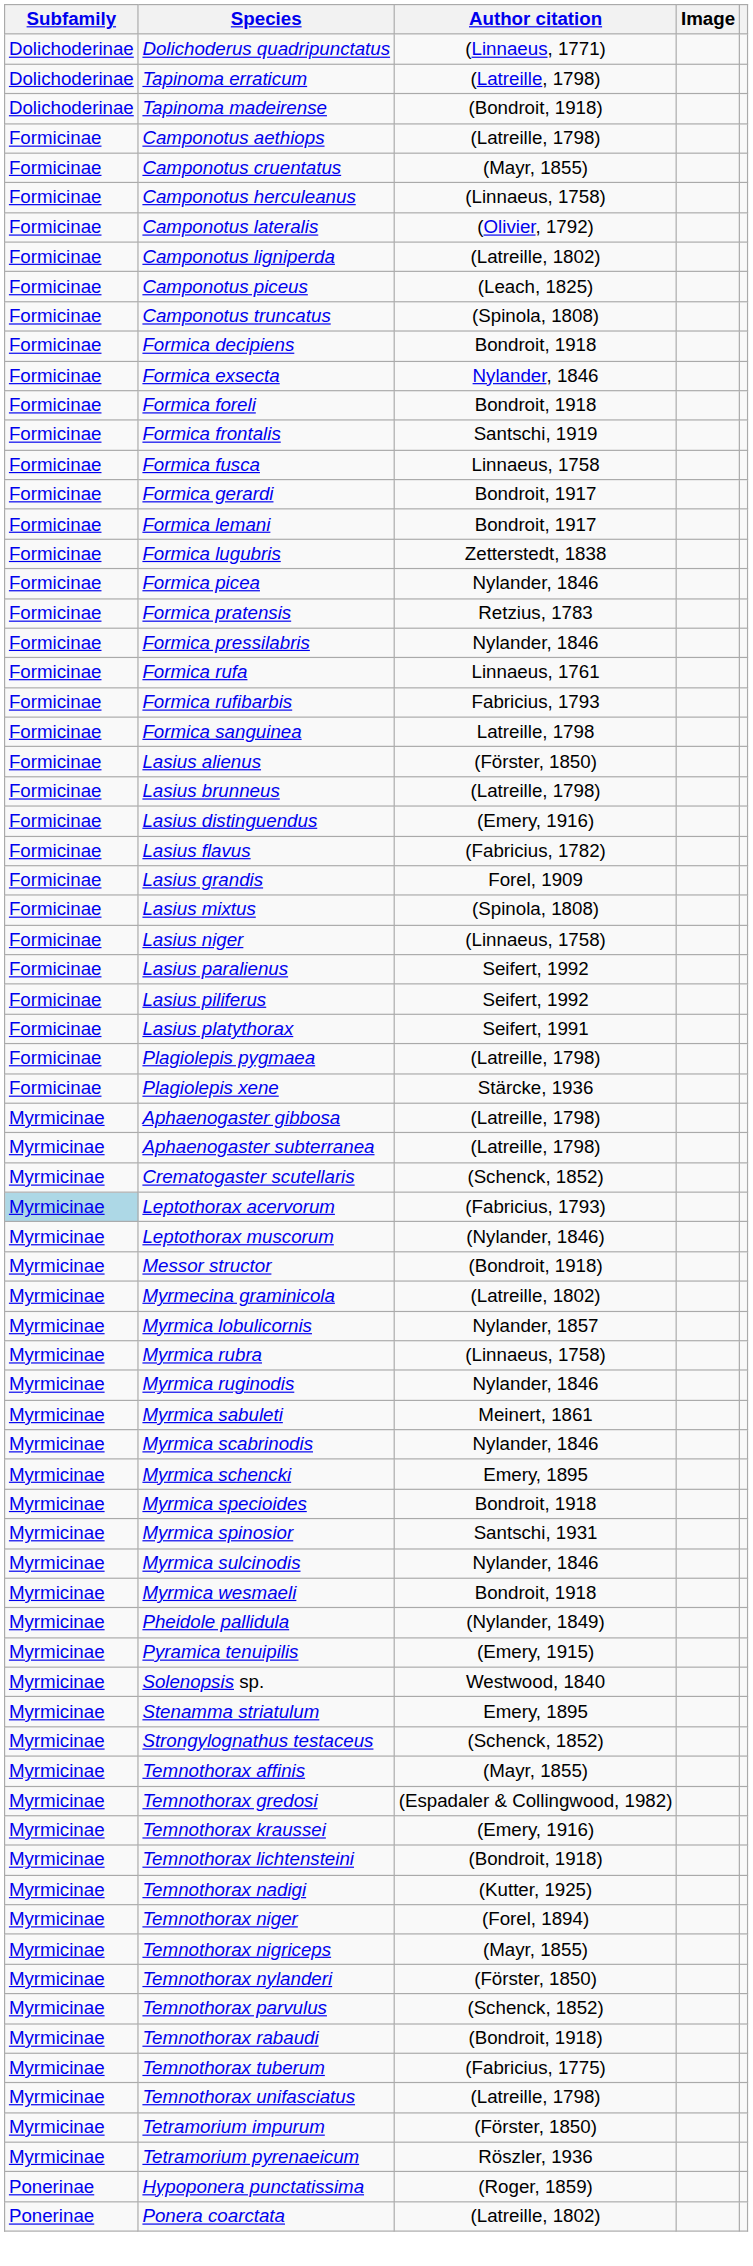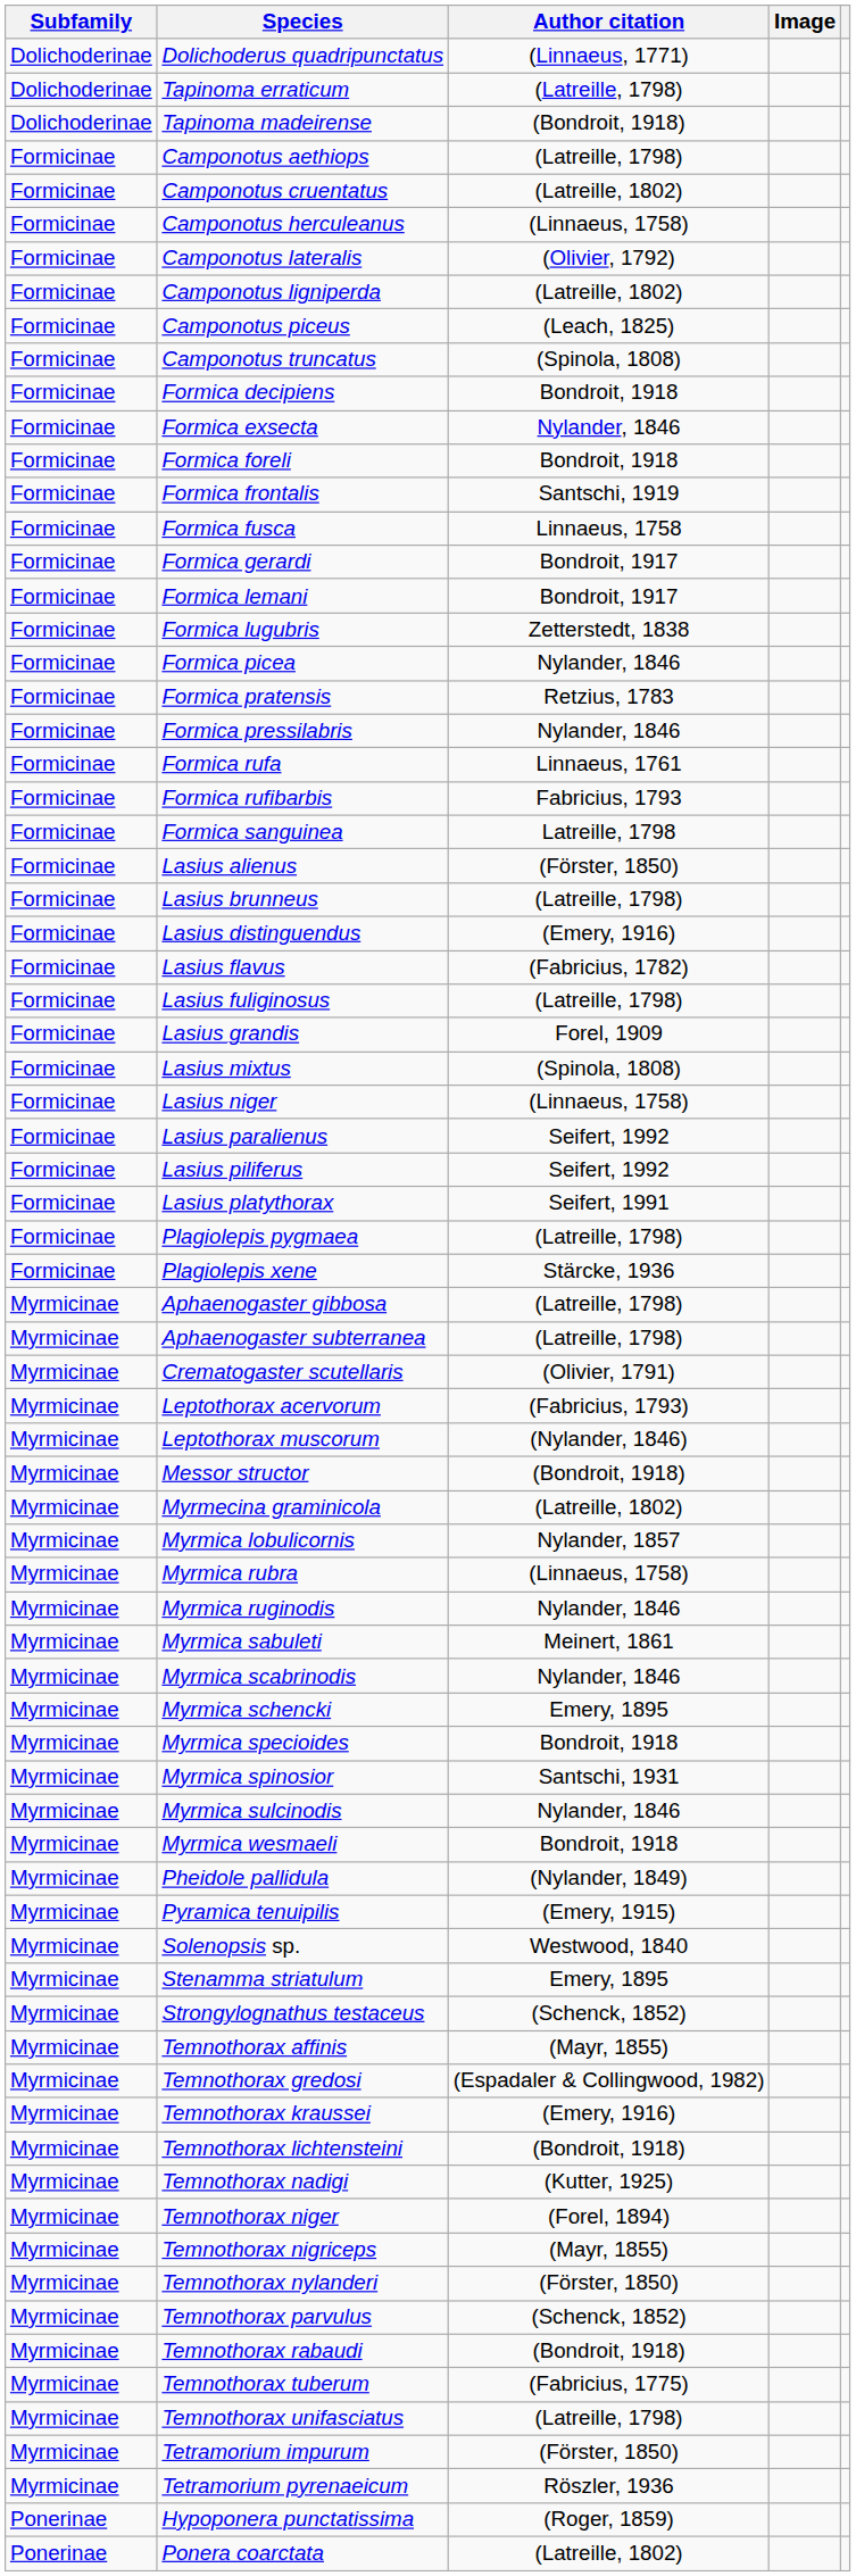 <table class="sortable wikitable">
 <tr>
 <th><a href='#'>Subfamily</a></th>
 <th><a href='#'>Species</a></th>
 <th><a href='#'>Author citation</a></th>
 <th class="unsortable">Image</th>
 <th class="unsortable"></th>
 </tr>
 <tr>
 <td><a href='#'>Dolichoderinae</a></td>
 <td><em><a href='#'>Dolichoderus quadripunctatus</a></em></td>
 <td style="text-align: center;">(<a href='#'>Linnaeus</a>, 1771)</td>
 <td></td>
 <td style="text-align: center;"></td>
 </tr>
 <tr>
 <td><a href='#'>Dolichoderinae</a></td>
 <td><em><a href='#'>Tapinoma erraticum</a></em></td>
 <td style="text-align: center;">(<a href='#'>Latreille</a>, 1798)</td>
 <td></td>
 <td style="text-align: center;">    </td>
 </tr>
 <tr>
 <td><a href='#'>Dolichoderinae</a></td>
 <td><em><a href='#'>Tapinoma madeirense</a></em></td>
 <td style="text-align: center;">(Bondroit, 1918)</td>
 <td></td>
 <td style="text-align: center;"></td>
 </tr>
 <tr>
 <td><a href='#'>Formicinae</a></td>
 <td><em><a href='#'>Camponotus aethiops</a></em></td>
 <td style="text-align: center;">(Latreille, 1798)</td>
 <td></td>
 <td style="text-align: center;"></td>
 </tr>
 <tr>
 <td><a href='#'>Formicinae</a></td>
 <td><em><a href='#'>Camponotus cruentatus</a></em></td>
-<td style="text-align: center;">(Mayr, 1855)</td>
+<td style="text-align: center;">(Latreille, 1802)</td>
 <td></td>
 <td style="text-align: center;"></td>
 </tr>
 <tr>
 <td><a href='#'>Formicinae</a></td>
 <td><em><a href='#'>Camponotus herculeanus</a></em></td>
 <td style="text-align: center;">(Linnaeus, 1758)</td>
 <td></td>
 <td style="text-align: center;">  </td>
 </tr>
 <tr>
 <td><a href='#'>Formicinae</a></td>
 <td><em><a href='#'>Camponotus lateralis</a></em></td>
 <td style="text-align: center;">(<a href='#'>Olivier</a>, 1792)</td>
 <td></td>
 <td style="text-align: center;"></td>
 </tr>
 <tr>
 <td><a href='#'>Formicinae</a></td>
 <td><em><a href='#'>Camponotus ligniperda</a></em></td>
 <td style="text-align: center;">(Latreille, 1802)</td>
 <td></td>
 <td style="text-align: center;">    </td>
 </tr>
 <tr>
 <td><a href='#'>Formicinae</a></td>
 <td><em><a href='#'>Camponotus piceus</a></em></td>
 <td style="text-align: center;">(Leach, 1825)</td>
 <td></td>
 <td style="text-align: center;"></td>
 </tr>
 <tr>
 <td><a href='#'>Formicinae</a></td>
 <td><em><a href='#'>Camponotus truncatus</a></em></td>
 <td style="text-align: center;">(Spinola, 1808)</td>
 <td></td>
 <td style="text-align: center;"></td>
 </tr>
 <tr>
 <td><a href='#'>Formicinae</a></td>
 <td><em><a href='#'>Formica decipiens</a></em></td>
 <td style="text-align: center;">Bondroit, 1918</td>
 <td></td>
 <td style="text-align: center;">  </td>
 </tr>
 <tr>
 <td><a href='#'>Formicinae</a></td>
 <td><em><a href='#'>Formica exsecta</a></em></td>
 <td style="text-align: center;"><a href='#'>Nylander</a>, 1846</td>
 <td></td>
 <td style="text-align: center;"></td>
 </tr>
 <tr>
 <td><a href='#'>Formicinae</a></td>
 <td><em><a href='#'>Formica foreli</a></em></td>
 <td style="text-align: center;">Bondroit, 1918</td>
 <td></td>
 <td style="text-align: center;">  </td>
 </tr>
 <tr>
 <td><a href='#'>Formicinae</a></td>
 <td><em><a href='#'>Formica frontalis</a></em></td>
 <td style="text-align: center;">Santschi, 1919</td>
 <td></td>
 <td style="text-align: center;">  </td>
 </tr>
 <tr>
 <td><a href='#'>Formicinae</a></td>
 <td><em><a href='#'>Formica fusca</a></em></td>
 <td style="text-align: center;">Linnaeus, 1758</td>
 <td></td>
 <td style="text-align: center;">    </td>
 </tr>
 <tr>
 <td><a href='#'>Formicinae</a></td>
 <td><em><a href='#'>Formica gerardi</a></em></td>
 <td style="text-align: center;">Bondroit, 1917</td>
 <td></td>
 <td style="text-align: center;"></td>
 </tr>
 <tr>
 <td><a href='#'>Formicinae</a></td>
 <td><em><a href='#'>Formica lemani</a></em></td>
 <td style="text-align: center;">Bondroit, 1917</td>
 <td></td>
 <td style="text-align: center;">  </td>
 </tr>
 <tr>
 <td><a href='#'>Formicinae</a></td>
 <td><em><a href='#'>Formica lugubris</a></em></td>
 <td style="text-align: center;">Zetterstedt, 1838</td>
 <td></td>
 <td style="text-align: center;">   </td>
 </tr>
 <tr>
 <td><a href='#'>Formicinae</a></td>
 <td><em><a href='#'>Formica picea</a></em></td>
 <td style="text-align: center;">Nylander, 1846</td>
 <td></td>
 <td style="text-align: center;">  </td>
 </tr>
 <tr>
 <td><a href='#'>Formicinae</a></td>
 <td><em><a href='#'>Formica pratensis</a></em></td>
 <td style="text-align: center;">Retzius, 1783</td>
 <td></td>
 <td style="text-align: center;">  </td>
 </tr>
 <tr>
 <td><a href='#'>Formicinae</a></td>
 <td><em><a href='#'>Formica pressilabris</a></em></td>
 <td style="text-align: center;">Nylander, 1846</td>
 <td></td>
 <td style="text-align: center;">  </td>
 </tr>
 <tr>
 <td><a href='#'>Formicinae</a></td>
 <td><em><a href='#'>Formica rufa</a></em></td>
 <td style="text-align: center;">Linnaeus, 1761</td>
 <td></td>
 <td style="text-align: center;">   </td>
 </tr>
 <tr>
 <td><a href='#'>Formicinae</a></td>
 <td><em><a href='#'>Formica rufibarbis</a></em></td>
 <td style="text-align: center;">Fabricius, 1793</td>
 <td></td>
 <td style="text-align: center;">    </td>
 </tr>
 <tr>
 <td><a href='#'>Formicinae</a></td>
 <td><em><a href='#'>Formica sanguinea</a></em></td>
 <td style="text-align: center;">Latreille, 1798</td>
 <td></td>
 <td style="text-align: center;">  </td>
 </tr>
 <tr>
 <td><a href='#'>Formicinae</a></td>
 <td><em><a href='#'>Lasius alienus</a></em></td>
 <td style="text-align: center;">(Förster, 1850)</td>
 <td></td>
 <td style="text-align: center;">   </td>
 </tr>
 <tr>
 <td><a href='#'>Formicinae</a></td>
 <td><em><a href='#'>Lasius brunneus</a></em></td>
 <td style="text-align: center;">(Latreille, 1798)</td>
 <td></td>
 <td style="text-align: center;"> </td>
 </tr>
 <tr>
 <td><a href='#'>Formicinae</a></td>
 <td><em><a href='#'>Lasius distinguendus</a></em></td>
 <td style="text-align: center;">(Emery, 1916)</td>
 <td></td>
 <td style="text-align: center;"> </td>
 </tr>
 <tr>
 <td><a href='#'>Formicinae</a></td>
 <td><em><a href='#'>Lasius flavus</a></em></td>
 <td style="text-align: center;">(Fabricius, 1782)</td>
 <td></td>
 <td style="text-align: center;">  </td>
 </tr>
 <tr>
 <td><a href='#'>Formicinae</a></td>
+<td><em><a href='#'>Lasius fuliginosus</a></em></td>
+<td style="text-align: center;">(Latreille, 1798)</td>
+<td></td>
+<td style="text-align: center;"></td>
+</tr>
+<tr>
+<td><a href='#'>Formicinae</a></td>
 <td><em><a href='#'>Lasius grandis</a></em></td>
 <td style="text-align: center;">Forel, 1909</td>
 <td></td>
 <td style="text-align: center;">    </td>
 </tr>
 <tr>
 <td><a href='#'>Formicinae</a></td>
 <td><em><a href='#'>Lasius mixtus</a></em></td>
 <td style="text-align: center;">(Spinola, 1808)</td>
 <td></td>
 <td style="text-align: center;">   </td>
 </tr>
 <tr>
 <td><a href='#'>Formicinae</a></td>
 <td><em><a href='#'>Lasius niger</a></em></td>
 <td style="text-align: center;">(Linnaeus, 1758)</td>
 <td></td>
 <td style="text-align: center;"></td>
 </tr>
 <tr>
 <td><a href='#'>Formicinae</a></td>
 <td><em><a href='#'>Lasius paralienus</a></em></td>
 <td style="text-align: center;">Seifert, 1992</td>
 <td></td>
 <td style="text-align: center;"> </td>
 </tr>
 <tr>
 <td><a href='#'>Formicinae</a></td>
 <td><em><a href='#'>Lasius piliferus</a></em></td>
 <td style="text-align: center;">Seifert, 1992</td>
 <td></td>
 <td style="text-align: center;"></td>
 </tr>
 <tr>
 <td><a href='#'>Formicinae</a></td>
 <td><em><a href='#'>Lasius platythorax</a></em></td>
 <td style="text-align: center;">Seifert, 1991</td>
 <td></td>
 <td style="text-align: center;"></td>
 </tr>
 <tr>
 <td><a href='#'>Formicinae</a></td>
 <td><em><a href='#'>Plagiolepis pygmaea</a></em></td>
 <td style="text-align: center;">(Latreille, 1798)</td>
 <td></td>
 <td style="text-align: center;"></td>
 </tr>
 <tr>
 <td><a href='#'>Formicinae</a></td>
 <td><em><a href='#'>Plagiolepis xene</a></em></td>
 <td style="text-align: center;">Stärcke, 1936</td>
 <td></td>
 <td style="text-align: center;"></td>
 </tr>
 <tr>
 <td><a href='#'>Myrmicinae</a></td>
 <td><em><a href='#'>Aphaenogaster gibbosa</a></em></td>
 <td style="text-align: center;">(Latreille, 1798)</td>
 <td></td>
 <td style="text-align: center;"></td>
 </tr>
 <tr>
 <td><a href='#'>Myrmicinae</a></td>
 <td><em><a href='#'>Aphaenogaster subterranea</a></em></td>
 <td style="text-align: center;">(Latreille, 1798)</td>
 <td></td>
 <td style="text-align: center;"></td>
 </tr>
 <tr>
 <td><a href='#'>Myrmicinae</a></td>
 <td><em><a href='#'>Crematogaster scutellaris</a></em></td>
-<td style="text-align: center;">(Schenck, 1852)</td>
+<td style="text-align: center;">(Olivier, 1791)</td>
 <td></td>
 <td style="text-align: center;"></td>
 </tr>
 <tr>
-<td style="background: lightblue;"><a href='#'>Myrmicinae</a></td>
+<td><a href='#'>Myrmicinae</a></td>
 <td><em><a href='#'>Leptothorax acervorum</a></em></td>
 <td style="text-align: center;">(Fabricius, 1793)</td>
 <td></td>
 <td style="text-align: center;">  </td>
 </tr>
 <tr>
 <td><a href='#'>Myrmicinae</a></td>
 <td><em><a href='#'>Leptothorax muscorum</a></em></td>
 <td style="text-align: center;">(Nylander, 1846)</td>
 <td></td>
 <td style="text-align: center;">  </td>
 </tr>
 <tr>
 <td><a href='#'>Myrmicinae</a></td>
 <td><em><a href='#'>Messor structor</a></em></td>
 <td style="text-align: center;">(Bondroit, 1918)</td>
 <td></td>
 <td style="text-align: center;"></td>
 </tr>
 <tr>
 <td><a href='#'>Myrmicinae</a></td>
 <td><em><a href='#'>Myrmecina graminicola</a></em></td>
 <td style="text-align: center;">(Latreille, 1802)</td>
 <td></td>
 <td style="text-align: center;"></td>
 </tr>
 <tr>
 <td><a href='#'>Myrmicinae</a></td>
 <td><em><a href='#'>Myrmica lobulicornis</a></em></td>
 <td style="text-align: center;">Nylander, 1857</td>
 <td></td>
 <td style="text-align: center;">  </td>
 </tr>
 <tr>
 <td><a href='#'>Myrmicinae</a></td>
 <td><em><a href='#'>Myrmica rubra</a></em></td>
 <td style="text-align: center;">(Linnaeus, 1758)</td>
 <td></td>
 <td style="text-align: center;">   </td>
 </tr>
 <tr>
 <td><a href='#'>Myrmicinae</a></td>
 <td><em><a href='#'>Myrmica ruginodis</a></em></td>
 <td style="text-align: center;">Nylander, 1846</td>
 <td></td>
 <td style="text-align: center;">   </td>
 </tr>
 <tr>
 <td><a href='#'>Myrmicinae</a></td>
 <td><em><a href='#'>Myrmica sabuleti</a></em></td>
 <td style="text-align: center;">Meinert, 1861</td>
 <td></td>
 <td style="text-align: center;">  </td>
 </tr>
 <tr>
 <td><a href='#'>Myrmicinae</a></td>
 <td><em><a href='#'>Myrmica scabrinodis</a></em></td>
 <td style="text-align: center;">Nylander, 1846</td>
 <td></td>
 <td style="text-align: center;">   </td>
 </tr>
 <tr>
 <td><a href='#'>Myrmicinae</a></td>
 <td><em><a href='#'>Myrmica schencki</a></em></td>
 <td style="text-align: center;">Emery, 1895</td>
 <td></td>
 <td style="text-align: center;">  </td>
 </tr>
 <tr>
 <td><a href='#'>Myrmicinae</a></td>
 <td><em><a href='#'>Myrmica specioides</a></em></td>
 <td style="text-align: center;">Bondroit, 1918</td>
 <td></td>
 <td style="text-align: center;">   </td>
 </tr>
 <tr>
 <td><a href='#'>Myrmicinae</a></td>
 <td><em><a href='#'>Myrmica spinosior</a></em></td>
 <td style="text-align: center;">Santschi, 1931</td>
 <td></td>
 <td style="text-align: center;"></td>
 </tr>
 <tr>
 <td><a href='#'>Myrmicinae</a></td>
 <td><em><a href='#'>Myrmica sulcinodis</a></em></td>
 <td style="text-align: center;">Nylander, 1846</td>
 <td></td>
 <td style="text-align: center;">  </td>
 </tr>
 <tr>
 <td><a href='#'>Myrmicinae</a></td>
 <td><em><a href='#'>Myrmica wesmaeli</a></em></td>
 <td style="text-align: center;">Bondroit, 1918</td>
 <td></td>
 <td style="text-align: center;">  </td>
 </tr>
 <tr>
 <td><a href='#'>Myrmicinae</a></td>
 <td><em><a href='#'>Pheidole pallidula</a></em></td>
 <td style="text-align: center;">(Nylander, 1849)</td>
 <td></td>
 <td style="text-align: center;"></td>
 </tr>
 <tr>
 <td><a href='#'>Myrmicinae</a></td>
 <td><em><a href='#'>Pyramica tenuipilis</a></em></td>
 <td style="text-align: center;">(Emery, 1915)</td>
 <td></td>
 <td style="text-align: center;"> </td>
 </tr>
 <tr>
 <td><a href='#'>Myrmicinae</a></td>
 <td><em><a href='#'>Solenopsis</a></em> sp.</td>
 <td style="text-align: center;">Westwood, 1840</td>
 <td></td>
 <td style="text-align: center;"></td>
 </tr>
 <tr>
 <td><a href='#'>Myrmicinae</a></td>
 <td><em><a href='#'>Stenamma striatulum</a></em></td>
 <td style="text-align: center;">Emery, 1895</td>
 <td></td>
 <td style="text-align: center;"> </td>
 </tr>
 <tr>
 <td><a href='#'>Myrmicinae</a></td>
 <td><em><a href='#'>Strongylognathus testaceus</a></em></td>
 <td style="text-align: center;">(Schenck, 1852)</td>
 <td></td>
 <td style="text-align: center;">  </td>
 </tr>
 <tr>
 <td><a href='#'>Myrmicinae</a></td>
 <td><em><a href='#'>Temnothorax affinis</a></em></td>
 <td style="text-align: center;">(Mayr, 1855)</td>
 <td></td>
 <td style="text-align: center;">   </td>
 </tr>
 <tr>
 <td><a href='#'>Myrmicinae</a></td>
 <td><em><a href='#'>Temnothorax gredosi</a></em></td>
 <td style="text-align: center;">(Espadaler & Collingwood, 1982)</td>
 <td></td>
 <td style="text-align: center;">  </td>
 </tr>
 <tr>
 <td><a href='#'>Myrmicinae</a></td>
 <td><em><a href='#'>Temnothorax kraussei</a></em></td>
 <td style="text-align: center;">(Emery, 1916)</td>
 <td></td>
 <td style="text-align: center;"> </td>
 </tr>
 <tr>
 <td><a href='#'>Myrmicinae</a></td>
 <td><em><a href='#'>Temnothorax lichtensteini</a></em></td>
 <td style="text-align: center;">(Bondroit, 1918)</td>
 <td></td>
 <td style="text-align: center;"></td>
 </tr>
 <tr>
 <td><a href='#'>Myrmicinae</a></td>
 <td><em><a href='#'>Temnothorax nadigi</a></em></td>
 <td style="text-align: center;">(Kutter, 1925)</td>
 <td></td>
 <td style="text-align: center;"></td>
 </tr>
 <tr>
 <td><a href='#'>Myrmicinae</a></td>
 <td><em><a href='#'>Temnothorax niger</a></em></td>
 <td style="text-align: center;">(Forel, 1894)</td>
 <td></td>
 <td style="text-align: center;"></td>
 </tr>
 <tr>
 <td><a href='#'>Myrmicinae</a></td>
 <td><em><a href='#'>Temnothorax nigriceps</a></em></td>
 <td style="text-align: center;">(Mayr, 1855)</td>
 <td></td>
 <td style="text-align: center;"></td>
 </tr>
 <tr>
 <td><a href='#'>Myrmicinae</a></td>
 <td><em><a href='#'>Temnothorax nylanderi</a></em></td>
 <td style="text-align: center;">(Förster, 1850)</td>
 <td></td>
 <td style="text-align: center;">  </td>
 </tr>
 <tr>
 <td><a href='#'>Myrmicinae</a></td>
 <td><em><a href='#'>Temnothorax parvulus</a></em></td>
 <td style="text-align: center;">(Schenck, 1852)</td>
 <td></td>
 <td style="text-align: center;"></td>
 </tr>
 <tr>
 <td><a href='#'>Myrmicinae</a></td>
 <td><em><a href='#'>Temnothorax rabaudi</a></em></td>
 <td style="text-align: center;">(Bondroit, 1918)</td>
 <td></td>
 <td style="text-align: center;"></td>
 </tr>
 <tr>
 <td><a href='#'>Myrmicinae</a></td>
 <td><em><a href='#'>Temnothorax tuberum</a></em></td>
 <td style="text-align: center;">(Fabricius, 1775)</td>
 <td></td>
 <td style="text-align: center;">  </td>
 </tr>
 <tr>
 <td><a href='#'>Myrmicinae</a></td>
 <td><em><a href='#'>Temnothorax unifasciatus</a></em></td>
 <td style="text-align: center;">(Latreille, 1798)</td>
 <td></td>
 <td style="text-align: center;">   </td>
 </tr>
 <tr>
 <td><a href='#'>Myrmicinae</a></td>
 <td><em><a href='#'>Tetramorium impurum</a></em></td>
 <td style="text-align: center;">(Förster, 1850)</td>
 <td></td>
 <td style="text-align: center;">    </td>
 </tr>
 <tr>
 <td><a href='#'>Myrmicinae</a></td>
 <td><em><a href='#'>Tetramorium pyrenaeicum</a></em></td>
 <td style="text-align: center;">Röszler, 1936</td>
 <td></td>
 <td style="text-align: center;"></td>
 </tr>
 <tr>
 <td><a href='#'>Ponerinae</a></td>
 <td><em><a href='#'>Hypoponera punctatissima</a></em></td>
 <td style="text-align: center;">(Roger, 1859)</td>
 <td></td>
 <td style="text-align: center;"> <br></td>
 </tr>
 <tr>
 <td><a href='#'>Ponerinae</a></td>
 <td><em><a href='#'>Ponera coarctata</a></em></td>
 <td style="text-align: center;">(Latreille, 1802)</td>
 <td></td>
 <td style="text-align: center;"></td>
 </tr>
 </table>
